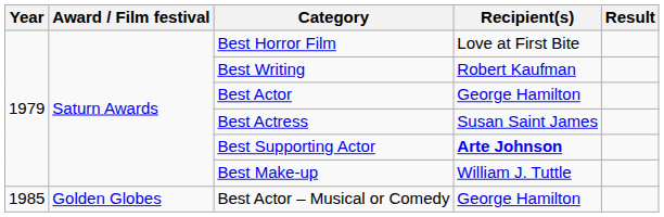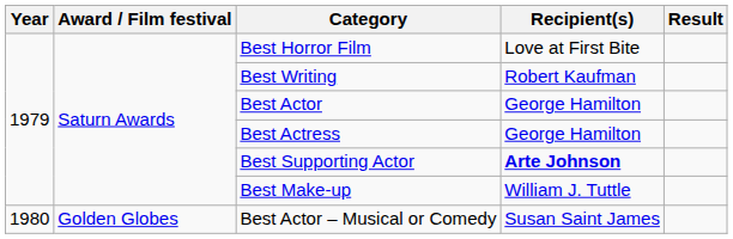 <table class="wikitable plainrowheaders sortable">
 <tr>
 <th scope="col">Year</th>
 <th scope="col">Award / Film festival</th>
 <th scope="col">Category</th>
 <th scope="col">Recipient(s)</th>
 <th scope="col">Result</th>
 </tr>
 <tr>
 <td rowspan="6">1979</td>
 <td rowspan="6"><a href='#'>Saturn Awards</a></td>
 <td><a href='#'>Best Horror Film</a></td>
 <td>Love at First Bite</td>
 <td></td>
 </tr>
 <tr>
 <td><a href='#'>Best Writing</a></td>
 <td><a href='#'>Robert Kaufman</a></td>
 <td></td>
 </tr>
 <tr>
 <td><a href='#'>Best Actor</a></td>
 <td><a href='#'>George Hamilton</a></td>
 <td></td>
 </tr>
 <tr>
 <td><a href='#'>Best Actress</a></td>
-<td><a href='#'>Susan Saint James</a></td>
+<td><a href='#'>George Hamilton</a></td>
 <td></td>
 </tr>
 <tr>
 <td><a href='#'>Best Supporting Actor</a></td>
 <td><strong><a href='#'>Arte Johnson</a></strong></td>
 <td></td>
 </tr>
 <tr>
 <td><a href='#'>Best Make-up</a></td>
 <td><a href='#'>William J. Tuttle</a></td>
 <td></td>
 </tr>
 <tr>
-<td rowspan="1">1985</td>
+<td rowspan="1">1980</td>
 <td><a href='#'>Golden Globes</a></td>
 <td>Best Actor – Musical or Comedy</td>
-<td><a href='#'>George Hamilton</a></td>
+<td><a href='#'>Susan Saint James</a></td>
 <td></td>
 </tr>
 </table>
